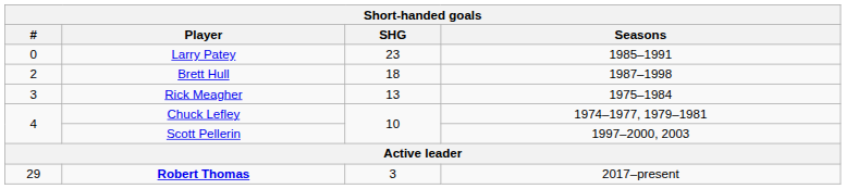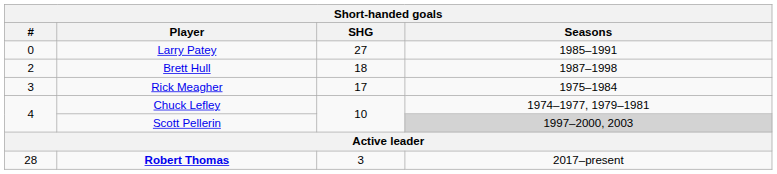 <table class="wikitable" style="text-align: center; font-size: 95%" width="80%">
 <tr>
 <th colspan="4">Short-handed goals</th>
 </tr>
 <tr>
 <th>#</th>
 <th>Player</th>
 <th>SHG</th>
 <th>Seasons</th>
 </tr>
 <tr>
 <td>0</td>
 <td><a href='#'>Larry Patey</a></td>
-<td>23</td>
+<td>27</td>
 <td>1985–1991</td>
 </tr>
 <tr>
 <td>2</td>
 <td><a href='#'>Brett Hull</a></td>
 <td>18</td>
 <td>1987–1998</td>
 </tr>
 <tr>
 <td>3</td>
 <td><a href='#'>Rick Meagher</a></td>
-<td>13</td>
+<td>17</td>
 <td>1975–1984</td>
 </tr>
 <tr>
 <td rowspan="2">4</td>
 <td><a href='#'>Chuck Lefley</a></td>
 <td rowspan="2">10</td>
 <td>1974–1977, 1979–1981</td>
 </tr>
 <tr>
 <td><a href='#'>Scott Pellerin</a></td>
-<td>1997–2000, 2003</td>
+<td style="background: lightgrey;">1997–2000, 2003</td>
 </tr>
 <tr>
 <th colspan="4">Active leader</th>
 </tr>
 <tr>
-<td>29</td>
+<td>28</td>
 <td><strong><a href='#'>Robert Thomas</a></strong></td>
 <td>3</td>
 <td>2017–present</td>
 </tr>
 </table>
